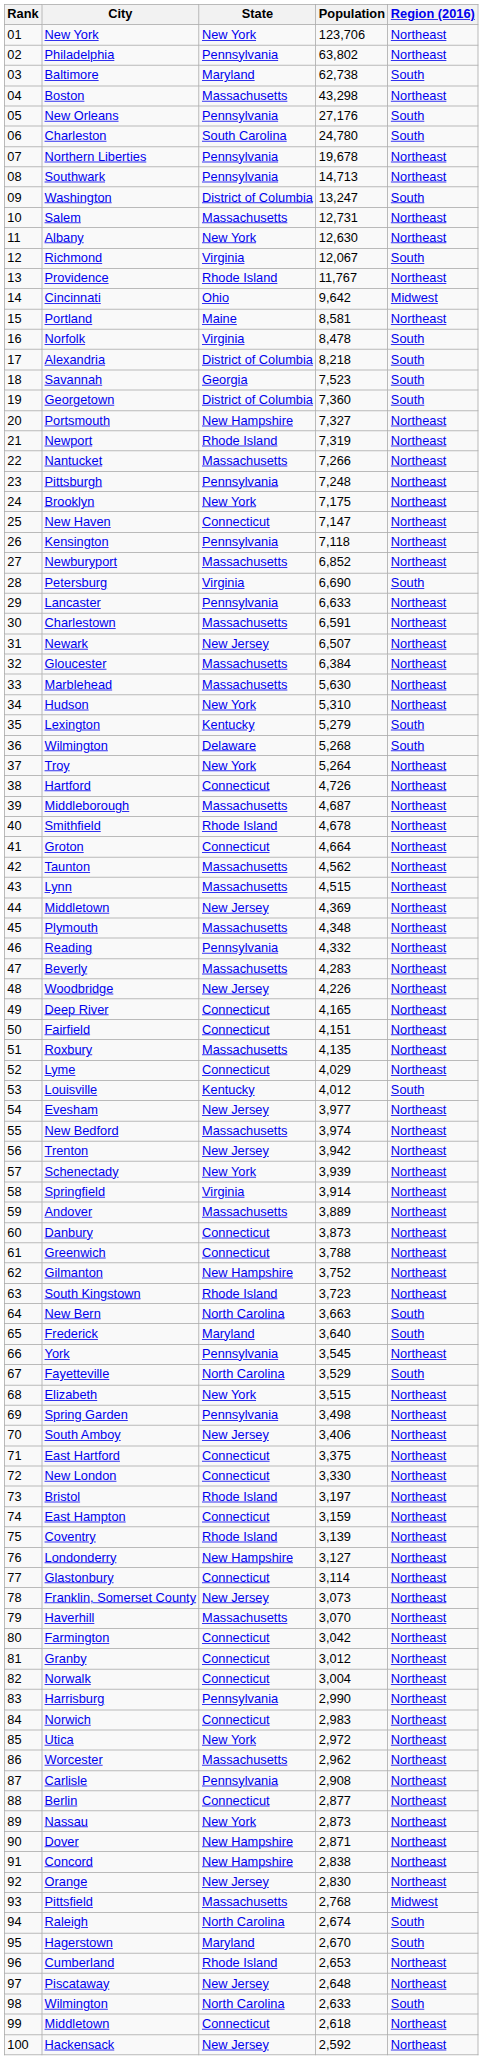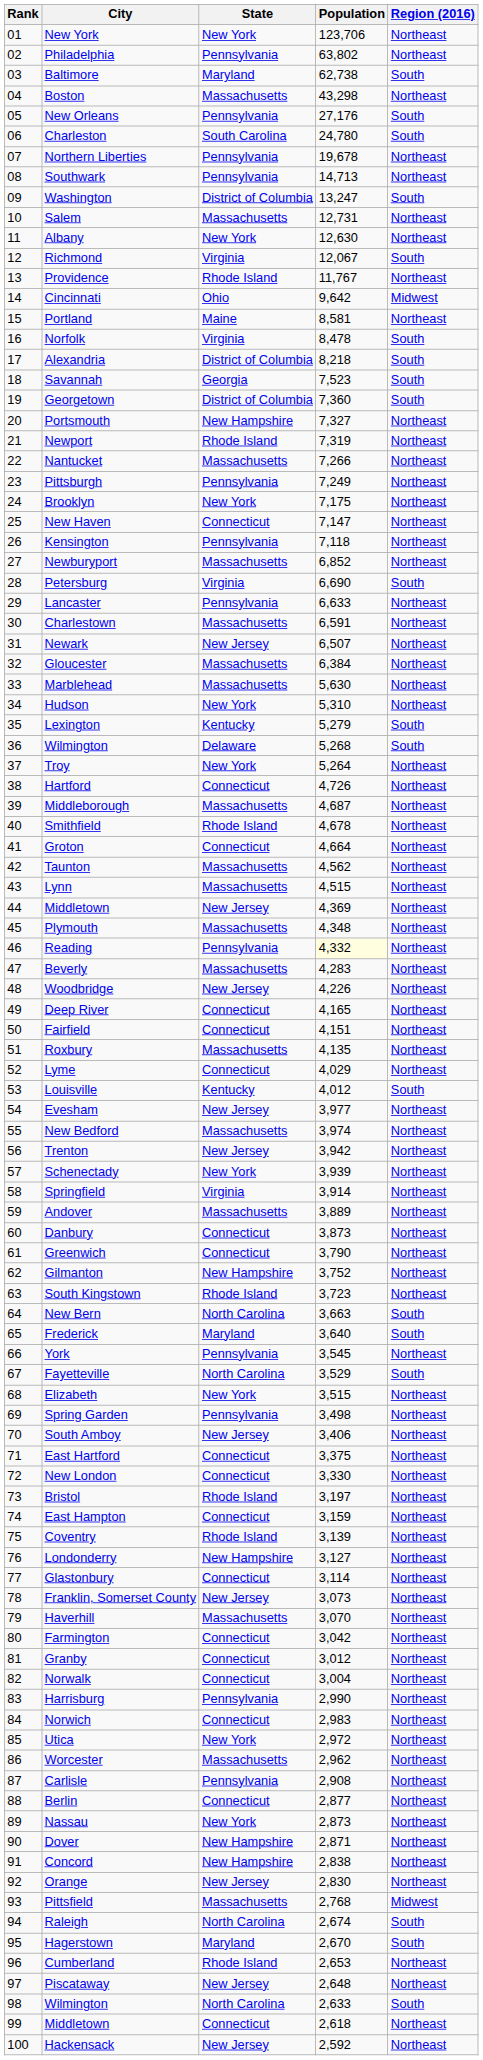 <table class="wikitable sortable">
 <tr>
 <th>Rank</th>
 <th>City</th>
 <th>State</th>
 <th>Population</th>
 <th><a href='#'>Region (2016)</a></th>
 </tr>
 <tr>
 <td>01</td>
 <td><a href='#'>New York</a></td>
 <td><a href='#'>New York</a></td>
 <td>123,706</td>
 <td><a href='#'>Northeast</a></td>
 </tr>
 <tr>
 <td>02</td>
 <td><a href='#'>Philadelphia</a></td>
 <td><a href='#'>Pennsylvania</a></td>
 <td>63,802</td>
 <td><a href='#'>Northeast</a></td>
 </tr>
 <tr>
 <td>03</td>
 <td><a href='#'>Baltimore</a></td>
 <td><a href='#'>Maryland</a></td>
 <td>62,738</td>
 <td><a href='#'>South</a></td>
 </tr>
 <tr>
 <td>04</td>
 <td><a href='#'>Boston</a></td>
 <td><a href='#'>Massachusetts</a></td>
 <td>43,298</td>
 <td><a href='#'>Northeast</a></td>
 </tr>
 <tr>
 <td>05</td>
 <td><a href='#'>New Orleans</a></td>
 <td><a href='#'>Pennsylvania</a></td>
 <td>27,176</td>
 <td><a href='#'>South</a></td>
 </tr>
 <tr>
 <td>06</td>
 <td><a href='#'>Charleston</a></td>
 <td><a href='#'>South Carolina</a></td>
 <td>24,780</td>
 <td><a href='#'>South</a></td>
 </tr>
 <tr>
 <td>07</td>
 <td><a href='#'>Northern Liberties</a></td>
 <td><a href='#'>Pennsylvania</a></td>
 <td>19,678</td>
 <td><a href='#'>Northeast</a></td>
 </tr>
 <tr>
 <td>08</td>
 <td><a href='#'>Southwark</a></td>
 <td><a href='#'>Pennsylvania</a></td>
 <td>14,713</td>
 <td><a href='#'>Northeast</a></td>
 </tr>
 <tr>
 <td>09</td>
 <td><a href='#'>Washington</a></td>
 <td><a href='#'>District of Columbia</a></td>
 <td>13,247</td>
 <td><a href='#'>South</a></td>
 </tr>
 <tr>
 <td>10</td>
 <td><a href='#'>Salem</a></td>
 <td><a href='#'>Massachusetts</a></td>
 <td>12,731</td>
 <td><a href='#'>Northeast</a></td>
 </tr>
 <tr>
 <td>11</td>
 <td><a href='#'>Albany</a></td>
 <td><a href='#'>New York</a></td>
 <td>12,630</td>
 <td><a href='#'>Northeast</a></td>
 </tr>
 <tr>
 <td>12</td>
 <td><a href='#'>Richmond</a></td>
 <td><a href='#'>Virginia</a></td>
 <td>12,067</td>
 <td><a href='#'>South</a></td>
 </tr>
 <tr>
 <td>13</td>
 <td><a href='#'>Providence</a></td>
 <td><a href='#'>Rhode Island</a></td>
 <td>11,767</td>
 <td><a href='#'>Northeast</a></td>
 </tr>
 <tr>
 <td>14</td>
 <td><a href='#'>Cincinnati</a></td>
 <td><a href='#'>Ohio</a></td>
 <td>9,642</td>
 <td><a href='#'>Midwest</a></td>
 </tr>
 <tr>
 <td>15</td>
 <td><a href='#'>Portland</a></td>
 <td><a href='#'>Maine</a></td>
 <td>8,581</td>
 <td><a href='#'>Northeast</a></td>
 </tr>
 <tr>
 <td>16</td>
 <td><a href='#'>Norfolk</a></td>
 <td><a href='#'>Virginia</a></td>
 <td>8,478</td>
 <td><a href='#'>South</a></td>
 </tr>
 <tr>
 <td>17</td>
 <td><a href='#'>Alexandria</a></td>
 <td><a href='#'>District of Columbia</a></td>
 <td>8,218</td>
 <td><a href='#'>South</a></td>
 </tr>
 <tr>
 <td>18</td>
 <td><a href='#'>Savannah</a></td>
 <td><a href='#'>Georgia</a></td>
 <td>7,523</td>
 <td><a href='#'>South</a></td>
 </tr>
 <tr>
 <td>19</td>
 <td><a href='#'>Georgetown</a></td>
 <td><a href='#'>District of Columbia</a></td>
 <td>7,360</td>
 <td><a href='#'>South</a></td>
 </tr>
 <tr>
 <td>20</td>
 <td><a href='#'>Portsmouth</a></td>
 <td><a href='#'>New Hampshire</a></td>
 <td>7,327</td>
 <td><a href='#'>Northeast</a></td>
 </tr>
 <tr>
 <td>21</td>
 <td><a href='#'>Newport</a></td>
 <td><a href='#'>Rhode Island</a></td>
 <td>7,319</td>
 <td><a href='#'>Northeast</a></td>
 </tr>
 <tr>
 <td>22</td>
 <td><a href='#'>Nantucket</a></td>
 <td><a href='#'>Massachusetts</a></td>
 <td>7,266</td>
 <td><a href='#'>Northeast</a></td>
 </tr>
 <tr>
 <td>23</td>
 <td><a href='#'>Pittsburgh</a></td>
 <td><a href='#'>Pennsylvania</a></td>
-<td>7,248</td>
+<td>7,249</td>
 <td><a href='#'>Northeast</a></td>
 </tr>
 <tr>
 <td>24</td>
 <td><a href='#'>Brooklyn</a></td>
 <td><a href='#'>New York</a></td>
 <td>7,175</td>
 <td><a href='#'>Northeast</a></td>
 </tr>
 <tr>
 <td>25</td>
 <td><a href='#'>New Haven</a></td>
 <td><a href='#'>Connecticut</a></td>
 <td>7,147</td>
 <td><a href='#'>Northeast</a></td>
 </tr>
 <tr>
 <td>26</td>
 <td><a href='#'>Kensington</a></td>
 <td><a href='#'>Pennsylvania</a></td>
 <td>7,118</td>
 <td><a href='#'>Northeast</a></td>
 </tr>
 <tr>
 <td>27</td>
 <td><a href='#'>Newburyport</a></td>
 <td><a href='#'>Massachusetts</a></td>
 <td>6,852</td>
 <td><a href='#'>Northeast</a></td>
 </tr>
 <tr>
 <td>28</td>
 <td><a href='#'>Petersburg</a></td>
 <td><a href='#'>Virginia</a></td>
 <td>6,690</td>
 <td><a href='#'>South</a></td>
 </tr>
 <tr>
 <td>29</td>
 <td><a href='#'>Lancaster</a></td>
 <td><a href='#'>Pennsylvania</a></td>
 <td>6,633</td>
 <td><a href='#'>Northeast</a></td>
 </tr>
 <tr>
 <td>30</td>
 <td><a href='#'>Charlestown</a></td>
 <td><a href='#'>Massachusetts</a></td>
 <td>6,591</td>
 <td><a href='#'>Northeast</a></td>
 </tr>
 <tr>
 <td>31</td>
 <td><a href='#'>Newark</a></td>
 <td><a href='#'>New Jersey</a></td>
 <td>6,507</td>
 <td><a href='#'>Northeast</a></td>
 </tr>
 <tr>
 <td>32</td>
 <td><a href='#'>Gloucester</a></td>
 <td><a href='#'>Massachusetts</a></td>
 <td>6,384</td>
 <td><a href='#'>Northeast</a></td>
 </tr>
 <tr>
 <td>33</td>
 <td><a href='#'>Marblehead</a></td>
 <td><a href='#'>Massachusetts</a></td>
 <td>5,630</td>
 <td><a href='#'>Northeast</a></td>
 </tr>
 <tr>
 <td>34</td>
 <td><a href='#'>Hudson</a></td>
 <td><a href='#'>New York</a></td>
 <td>5,310</td>
 <td><a href='#'>Northeast</a></td>
 </tr>
 <tr>
 <td>35</td>
 <td><a href='#'>Lexington</a></td>
 <td><a href='#'>Kentucky</a></td>
 <td>5,279</td>
 <td><a href='#'>South</a></td>
 </tr>
 <tr>
 <td>36</td>
 <td><a href='#'>Wilmington</a></td>
 <td><a href='#'>Delaware</a></td>
 <td>5,268</td>
 <td><a href='#'>South</a></td>
 </tr>
 <tr>
 <td>37</td>
 <td><a href='#'>Troy</a></td>
 <td><a href='#'>New York</a></td>
 <td>5,264</td>
 <td><a href='#'>Northeast</a></td>
 </tr>
 <tr>
 <td>38</td>
 <td><a href='#'>Hartford</a></td>
 <td><a href='#'>Connecticut</a></td>
 <td>4,726</td>
 <td><a href='#'>Northeast</a></td>
 </tr>
 <tr>
 <td>39</td>
 <td><a href='#'>Middleborough</a></td>
 <td><a href='#'>Massachusetts</a></td>
 <td>4,687</td>
 <td><a href='#'>Northeast</a></td>
 </tr>
 <tr>
 <td>40</td>
 <td><a href='#'>Smithfield</a></td>
 <td><a href='#'>Rhode Island</a></td>
 <td>4,678</td>
 <td><a href='#'>Northeast</a></td>
 </tr>
 <tr>
 <td>41</td>
 <td><a href='#'>Groton</a></td>
 <td><a href='#'>Connecticut</a></td>
 <td>4,664</td>
 <td><a href='#'>Northeast</a></td>
 </tr>
 <tr>
 <td>42</td>
 <td><a href='#'>Taunton</a></td>
 <td><a href='#'>Massachusetts</a></td>
 <td>4,562</td>
 <td><a href='#'>Northeast</a></td>
 </tr>
 <tr>
 <td>43</td>
 <td><a href='#'>Lynn</a></td>
 <td><a href='#'>Massachusetts</a></td>
 <td>4,515</td>
 <td><a href='#'>Northeast</a></td>
 </tr>
 <tr>
 <td>44</td>
 <td><a href='#'>Middletown</a></td>
 <td><a href='#'>New Jersey</a></td>
 <td>4,369</td>
 <td><a href='#'>Northeast</a></td>
 </tr>
 <tr>
 <td>45</td>
 <td><a href='#'>Plymouth</a></td>
 <td><a href='#'>Massachusetts</a></td>
 <td>4,348</td>
 <td><a href='#'>Northeast</a></td>
 </tr>
 <tr>
 <td>46</td>
 <td><a href='#'>Reading</a></td>
 <td><a href='#'>Pennsylvania</a></td>
-<td>4,332</td>
+<td style="background: lightyellow;">4,332</td>
 <td><a href='#'>Northeast</a></td>
 </tr>
 <tr>
 <td>47</td>
 <td><a href='#'>Beverly</a></td>
 <td><a href='#'>Massachusetts</a></td>
 <td>4,283</td>
 <td><a href='#'>Northeast</a></td>
 </tr>
 <tr>
 <td>48</td>
 <td><a href='#'>Woodbridge</a></td>
 <td><a href='#'>New Jersey</a></td>
 <td>4,226</td>
 <td><a href='#'>Northeast</a></td>
 </tr>
 <tr>
 <td>49</td>
 <td><a href='#'>Deep River</a></td>
 <td><a href='#'>Connecticut</a></td>
 <td>4,165</td>
 <td><a href='#'>Northeast</a></td>
 </tr>
 <tr>
 <td>50</td>
 <td><a href='#'>Fairfield</a></td>
 <td><a href='#'>Connecticut</a></td>
 <td>4,151</td>
 <td><a href='#'>Northeast</a></td>
 </tr>
 <tr>
 <td>51</td>
 <td><a href='#'>Roxbury</a></td>
 <td><a href='#'>Massachusetts</a></td>
 <td>4,135</td>
 <td><a href='#'>Northeast</a></td>
 </tr>
 <tr>
 <td>52</td>
 <td><a href='#'>Lyme</a></td>
 <td><a href='#'>Connecticut</a></td>
 <td>4,029</td>
 <td><a href='#'>Northeast</a></td>
 </tr>
 <tr>
 <td>53</td>
 <td><a href='#'>Louisville</a></td>
 <td><a href='#'>Kentucky</a></td>
 <td>4,012</td>
 <td><a href='#'>South</a></td>
 </tr>
 <tr>
 <td>54</td>
 <td><a href='#'>Evesham</a></td>
 <td><a href='#'>New Jersey</a></td>
 <td>3,977</td>
 <td><a href='#'>Northeast</a></td>
 </tr>
 <tr>
 <td>55</td>
 <td><a href='#'>New Bedford</a></td>
 <td><a href='#'>Massachusetts</a></td>
 <td>3,974</td>
 <td><a href='#'>Northeast</a></td>
 </tr>
 <tr>
 <td>56</td>
 <td><a href='#'>Trenton</a></td>
 <td><a href='#'>New Jersey</a></td>
 <td>3,942</td>
 <td><a href='#'>Northeast</a></td>
 </tr>
 <tr>
 <td>57</td>
 <td><a href='#'>Schenectady</a></td>
 <td><a href='#'>New York</a></td>
 <td>3,939</td>
 <td><a href='#'>Northeast</a></td>
 </tr>
 <tr>
 <td>58</td>
 <td><a href='#'>Springfield</a></td>
 <td><a href='#'>Virginia</a></td>
 <td>3,914</td>
 <td><a href='#'>Northeast</a></td>
 </tr>
 <tr>
 <td>59</td>
 <td><a href='#'>Andover</a></td>
 <td><a href='#'>Massachusetts</a></td>
 <td>3,889</td>
 <td><a href='#'>Northeast</a></td>
 </tr>
 <tr>
 <td>60</td>
 <td><a href='#'>Danbury</a></td>
 <td><a href='#'>Connecticut</a></td>
 <td>3,873</td>
 <td><a href='#'>Northeast</a></td>
 </tr>
 <tr>
 <td>61</td>
 <td><a href='#'>Greenwich</a></td>
 <td><a href='#'>Connecticut</a></td>
-<td>3,788</td>
+<td>3,790</td>
 <td><a href='#'>Northeast</a></td>
 </tr>
 <tr>
 <td>62</td>
 <td><a href='#'>Gilmanton</a></td>
 <td><a href='#'>New Hampshire</a></td>
 <td>3,752</td>
 <td><a href='#'>Northeast</a></td>
 </tr>
 <tr>
 <td>63</td>
 <td><a href='#'>South Kingstown</a></td>
 <td><a href='#'>Rhode Island</a></td>
 <td>3,723</td>
 <td><a href='#'>Northeast</a></td>
 </tr>
 <tr>
 <td>64</td>
 <td><a href='#'>New Bern</a></td>
 <td><a href='#'>North Carolina</a></td>
 <td>3,663</td>
 <td><a href='#'>South</a></td>
 </tr>
 <tr>
 <td>65</td>
 <td><a href='#'>Frederick</a></td>
 <td><a href='#'>Maryland</a></td>
 <td>3,640</td>
 <td><a href='#'>South</a></td>
 </tr>
 <tr>
 <td>66</td>
 <td><a href='#'>York</a></td>
 <td><a href='#'>Pennsylvania</a></td>
 <td>3,545</td>
 <td><a href='#'>Northeast</a></td>
 </tr>
 <tr>
 <td>67</td>
 <td><a href='#'>Fayetteville</a></td>
 <td><a href='#'>North Carolina</a></td>
 <td>3,529</td>
 <td><a href='#'>South</a></td>
 </tr>
 <tr>
 <td>68</td>
 <td><a href='#'>Elizabeth</a></td>
 <td><a href='#'>New York</a></td>
 <td>3,515</td>
 <td><a href='#'>Northeast</a></td>
 </tr>
 <tr>
 <td>69</td>
 <td><a href='#'>Spring Garden</a></td>
 <td><a href='#'>Pennsylvania</a></td>
 <td>3,498</td>
 <td><a href='#'>Northeast</a></td>
 </tr>
 <tr>
 <td>70</td>
 <td><a href='#'>South Amboy</a></td>
 <td><a href='#'>New Jersey</a></td>
 <td>3,406</td>
 <td><a href='#'>Northeast</a></td>
 </tr>
 <tr>
 <td>71</td>
 <td><a href='#'>East Hartford</a></td>
 <td><a href='#'>Connecticut</a></td>
 <td>3,375</td>
 <td><a href='#'>Northeast</a></td>
 </tr>
 <tr>
 <td>72</td>
 <td><a href='#'>New London</a></td>
 <td><a href='#'>Connecticut</a></td>
 <td>3,330</td>
 <td><a href='#'>Northeast</a></td>
 </tr>
 <tr>
 <td>73</td>
 <td><a href='#'>Bristol</a></td>
 <td><a href='#'>Rhode Island</a></td>
 <td>3,197</td>
 <td><a href='#'>Northeast</a></td>
 </tr>
 <tr>
 <td>74</td>
 <td><a href='#'>East Hampton</a></td>
 <td><a href='#'>Connecticut</a></td>
 <td>3,159</td>
 <td><a href='#'>Northeast</a></td>
 </tr>
 <tr>
 <td>75</td>
 <td><a href='#'>Coventry</a></td>
 <td><a href='#'>Rhode Island</a></td>
 <td>3,139</td>
 <td><a href='#'>Northeast</a></td>
 </tr>
 <tr>
 <td>76</td>
 <td><a href='#'>Londonderry</a></td>
 <td><a href='#'>New Hampshire</a></td>
 <td>3,127</td>
 <td><a href='#'>Northeast</a></td>
 </tr>
 <tr>
 <td>77</td>
 <td><a href='#'>Glastonbury</a></td>
 <td><a href='#'>Connecticut</a></td>
 <td>3,114</td>
 <td><a href='#'>Northeast</a></td>
 </tr>
 <tr>
 <td>78</td>
 <td><a href='#'>Franklin, Somerset County</a></td>
 <td><a href='#'>New Jersey</a></td>
 <td>3,073</td>
 <td><a href='#'>Northeast</a></td>
 </tr>
 <tr>
 <td>79</td>
 <td><a href='#'>Haverhill</a></td>
 <td><a href='#'>Massachusetts</a></td>
 <td>3,070</td>
 <td><a href='#'>Northeast</a></td>
 </tr>
 <tr>
 <td>80</td>
 <td><a href='#'>Farmington</a></td>
 <td><a href='#'>Connecticut</a></td>
 <td>3,042</td>
 <td><a href='#'>Northeast</a></td>
 </tr>
 <tr>
 <td>81</td>
 <td><a href='#'>Granby</a></td>
 <td><a href='#'>Connecticut</a></td>
 <td>3,012</td>
 <td><a href='#'>Northeast</a></td>
 </tr>
 <tr>
 <td>82</td>
 <td><a href='#'>Norwalk</a></td>
 <td><a href='#'>Connecticut</a></td>
 <td>3,004</td>
 <td><a href='#'>Northeast</a></td>
 </tr>
 <tr>
 <td>83</td>
 <td><a href='#'>Harrisburg</a></td>
 <td><a href='#'>Pennsylvania</a></td>
 <td>2,990</td>
 <td><a href='#'>Northeast</a></td>
 </tr>
 <tr>
 <td>84</td>
 <td><a href='#'>Norwich</a></td>
 <td><a href='#'>Connecticut</a></td>
 <td>2,983</td>
 <td><a href='#'>Northeast</a></td>
 </tr>
 <tr>
 <td>85</td>
 <td><a href='#'>Utica</a></td>
 <td><a href='#'>New York</a></td>
 <td>2,972</td>
 <td><a href='#'>Northeast</a></td>
 </tr>
 <tr>
 <td>86</td>
 <td><a href='#'>Worcester</a></td>
 <td><a href='#'>Massachusetts</a></td>
 <td>2,962</td>
 <td><a href='#'>Northeast</a></td>
 </tr>
 <tr>
 <td>87</td>
 <td><a href='#'>Carlisle</a></td>
 <td><a href='#'>Pennsylvania</a></td>
 <td>2,908</td>
 <td><a href='#'>Northeast</a></td>
 </tr>
 <tr>
 <td>88</td>
 <td><a href='#'>Berlin</a></td>
 <td><a href='#'>Connecticut</a></td>
 <td>2,877</td>
 <td><a href='#'>Northeast</a></td>
 </tr>
 <tr>
 <td>89</td>
 <td><a href='#'>Nassau</a></td>
 <td><a href='#'>New York</a></td>
 <td>2,873</td>
 <td><a href='#'>Northeast</a></td>
 </tr>
 <tr>
 <td>90</td>
 <td><a href='#'>Dover</a></td>
 <td><a href='#'>New Hampshire</a></td>
 <td>2,871</td>
 <td><a href='#'>Northeast</a></td>
 </tr>
 <tr>
 <td>91</td>
 <td><a href='#'>Concord</a></td>
 <td><a href='#'>New Hampshire</a></td>
 <td>2,838</td>
 <td><a href='#'>Northeast</a></td>
 </tr>
 <tr>
 <td>92</td>
 <td><a href='#'>Orange</a></td>
 <td><a href='#'>New Jersey</a></td>
 <td>2,830</td>
 <td><a href='#'>Northeast</a></td>
 </tr>
 <tr>
 <td>93</td>
 <td><a href='#'>Pittsfield</a></td>
 <td><a href='#'>Massachusetts</a></td>
 <td>2,768</td>
 <td><a href='#'>Midwest</a></td>
 </tr>
 <tr>
 <td>94</td>
 <td><a href='#'>Raleigh</a></td>
 <td><a href='#'>North Carolina</a></td>
 <td>2,674</td>
 <td><a href='#'>South</a></td>
 </tr>
 <tr>
 <td>95</td>
 <td><a href='#'>Hagerstown</a></td>
 <td><a href='#'>Maryland</a></td>
 <td>2,670</td>
 <td><a href='#'>South</a></td>
 </tr>
 <tr>
 <td>96</td>
 <td><a href='#'>Cumberland</a></td>
 <td><a href='#'>Rhode Island</a></td>
 <td>2,653</td>
 <td><a href='#'>Northeast</a></td>
 </tr>
 <tr>
 <td>97</td>
 <td><a href='#'>Piscataway</a></td>
 <td><a href='#'>New Jersey</a></td>
 <td>2,648</td>
 <td><a href='#'>Northeast</a></td>
 </tr>
 <tr>
 <td>98</td>
 <td><a href='#'>Wilmington</a></td>
 <td><a href='#'>North Carolina</a></td>
 <td>2,633</td>
 <td><a href='#'>South</a></td>
 </tr>
 <tr>
 <td>99</td>
 <td><a href='#'>Middletown</a></td>
 <td><a href='#'>Connecticut</a></td>
 <td>2,618</td>
 <td><a href='#'>Northeast</a></td>
 </tr>
 <tr>
 <td>100</td>
 <td><a href='#'>Hackensack</a></td>
 <td><a href='#'>New Jersey</a></td>
 <td>2,592</td>
 <td><a href='#'>Northeast</a><br></td>
 </tr>
 </table>
